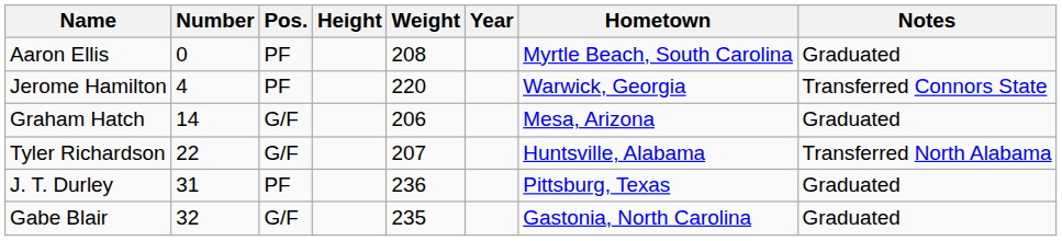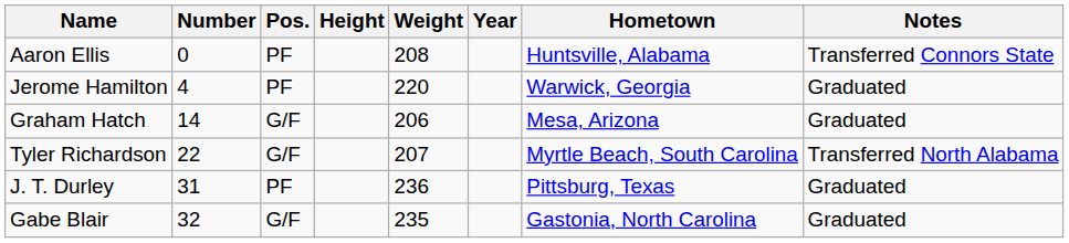 <table class="wikitable sortable" border="1">
 <tr>
 <th>Name</th>
 <th>Number</th>
 <th>Pos.</th>
 <th>Height</th>
 <th>Weight</th>
 <th>Year</th>
 <th>Hometown</th>
 <th class="unsortable">Notes</th>
 </tr>
 <tr>
 <td>Aaron Ellis</td>
 <td>0</td>
 <td>PF</td>
 <td></td>
 <td>208</td>
 <td></td>
-<td><a href='#'>Myrtle Beach, South Carolina</a></td>
-<td>Graduated</td>
+<td><a href='#'>Huntsville, Alabama</a></td>
+<td>Transferred <a href='#'>Connors State</a></td>
 </tr>
 <tr>
 <td>Jerome Hamilton</td>
 <td>4</td>
 <td>PF</td>
 <td></td>
 <td>220</td>
 <td></td>
 <td><a href='#'>Warwick, Georgia</a></td>
-<td>Transferred <a href='#'>Connors State</a></td>
+<td>Graduated</td>
 </tr>
 <tr>
 <td>Graham Hatch</td>
 <td>14</td>
 <td>G/F</td>
 <td></td>
 <td>206</td>
 <td></td>
 <td><a href='#'>Mesa, Arizona</a></td>
 <td>Graduated</td>
 </tr>
 <tr>
 <td>Tyler Richardson</td>
 <td>22</td>
 <td>G/F</td>
 <td></td>
 <td>207</td>
 <td></td>
-<td><a href='#'>Huntsville, Alabama</a></td>
+<td><a href='#'>Myrtle Beach, South Carolina</a></td>
 <td>Transferred <a href='#'>North Alabama</a></td>
 </tr>
 <tr>
 <td>J. T. Durley</td>
 <td>31</td>
 <td>PF</td>
 <td></td>
 <td>236</td>
 <td></td>
 <td><a href='#'>Pittsburg, Texas</a></td>
 <td>Graduated</td>
 </tr>
 <tr>
 <td>Gabe Blair</td>
 <td>32</td>
 <td>G/F</td>
 <td></td>
 <td>235</td>
 <td></td>
 <td><a href='#'>Gastonia, North Carolina</a></td>
 <td>Graduated</td>
 </tr>
 </table>
